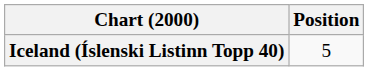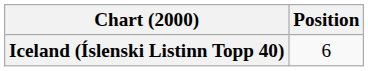 <table class="wikitable plainrowheaders" style="text-align:center">
 <tr>
 <th>Chart (2000)</th>
 <th>Position</th>
 </tr>
 <tr>
 <th scope="row">Iceland (Íslenski Listinn Topp 40)</th>
-<td>5</td>
+<td>6</td>
 </tr>
 </table>
